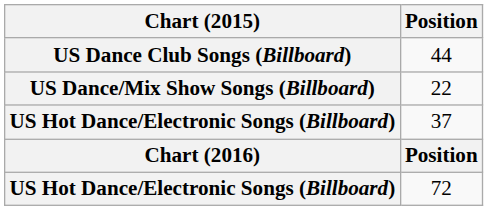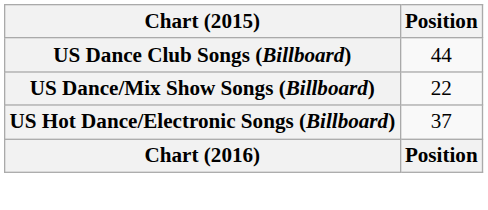 <table class="wikitable plainrowheaders" style="text-align:center">
 <tr>
 <th>Chart (2015)</th>
 <th>Position</th>
 </tr>
 <tr>
 <th scope="row">US Dance Club Songs (<em>Billboard</em>)</th>
 <td>44</td>
 </tr>
 <tr>
 <th scope="row">US Dance/Mix Show Songs (<em>Billboard</em>)</th>
 <td>22</td>
 </tr>
 <tr>
 <th scope="row">US Hot Dance/Electronic Songs (<em>Billboard</em>)</th>
 <td>37</td>
 </tr>
 <tr>
 <th>Chart (2016)</th>
 <th>Position</th>
 </tr>
-<tr>
-<th scope="row">US Hot Dance/Electronic Songs (<em>Billboard</em>)</th>
-<td>72</td>
-</tr>
 </table>
